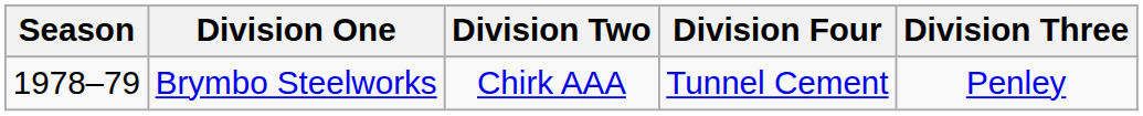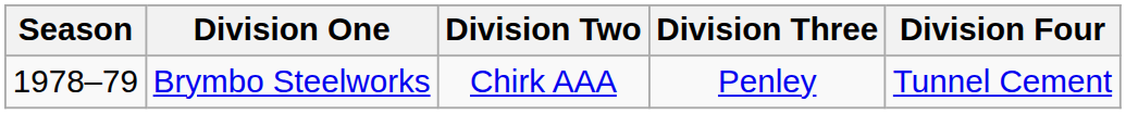 <table class="wikitable" style="text-align: center">
 <tr>
 <th>Season</th>
 <th>Division One</th>
 <th>Division Two</th>
+<th>Division Three</th>
 <th>Division Four</th>
-<th>Division Three</th>
 </tr>
 <tr>
 <td>1978–79</td>
 <td><a href='#'>Brymbo Steelworks</a></td>
 <td><a href='#'>Chirk AAA</a></td>
+<td><a href='#'>Penley</a></td>
 <td><a href='#'>Tunnel Cement</a></td>
-<td><a href='#'>Penley</a></td>
 </tr>
 </table>
